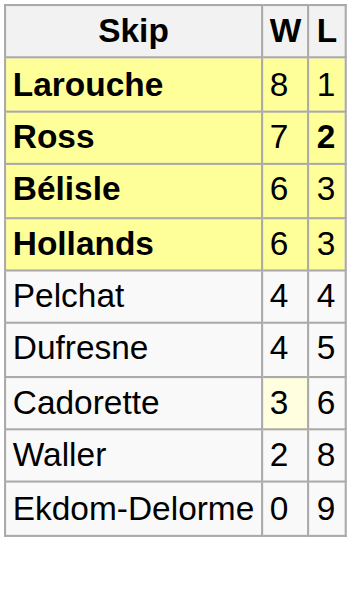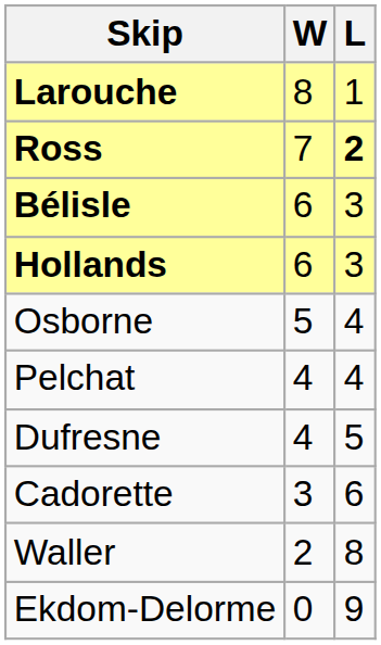 <table class="wikitable">
 <tr>
 <th>Skip</th>
 <th>W</th>
 <th>L</th>
 </tr>
 <tr style="background:#ffff9a;">
 <td><strong>Larouche</strong></td>
 <td>8</td>
 <td>1</td>
 </tr>
 <tr style="background:#ffff9a;">
 <td><strong>Ross</strong></td>
 <td>7</td>
 <td><strong>2</strong></td>
 </tr>
 <tr style="background:#ffff9a;">
 <td><strong>Bélisle</strong></td>
 <td>6</td>
 <td>3</td>
 </tr>
 <tr style="background:#ffff9a;">
 <td><strong>Hollands</strong></td>
 <td>6</td>
 <td>3</td>
 </tr>
 <tr>
+<td>Osborne</td>
+<td>5</td>
+<td>4</td>
+</tr>
+<tr>
 <td>Pelchat</td>
 <td>4</td>
 <td>4</td>
 </tr>
 <tr>
 <td>Dufresne</td>
 <td>4</td>
 <td>5</td>
 </tr>
 <tr>
 <td>Cadorette</td>
-<td style="background: lightyellow;">3</td>
+<td>3</td>
 <td>6</td>
 </tr>
 <tr>
 <td>Waller</td>
 <td>2</td>
 <td>8</td>
 </tr>
 <tr>
 <td>Ekdom-Delorme</td>
 <td>0</td>
 <td>9</td>
 </tr>
 </table>
